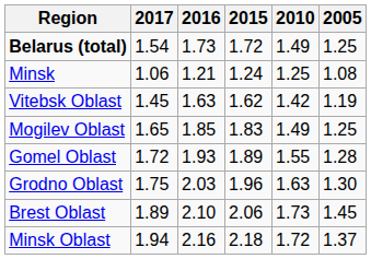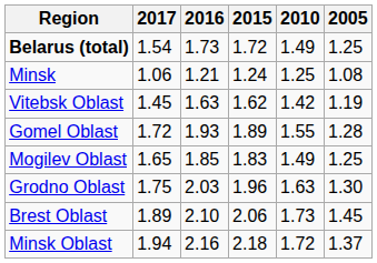 <table class="wikitable sortable">
 <tr>
 <th>Region</th>
 <th>2017</th>
 <th>2016</th>
 <th>2015</th>
 <th>2010</th>
 <th>2005</th>
 </tr>
 <tr>
 <td><strong>Belarus (total)</strong></td>
 <td>1.54</td>
 <td>1.73</td>
 <td>1.72</td>
 <td>1.49</td>
 <td>1.25</td>
 </tr>
 <tr>
 <td><a href='#'>Minsk</a></td>
 <td>1.06</td>
 <td>1.21</td>
 <td>1.24</td>
 <td>1.25</td>
 <td>1.08</td>
 </tr>
 <tr>
 <td><a href='#'>Vitebsk Oblast</a></td>
 <td>1.45</td>
 <td>1.63</td>
 <td>1.62</td>
 <td>1.42</td>
 <td>1.19</td>
 </tr>
 <tr>
+<td><a href='#'>Gomel Oblast</a></td>
+<td>1.72</td>
+<td>1.93</td>
+<td>1.89</td>
+<td>1.55</td>
+<td>1.28</td>
+</tr>
+<tr>
 <td><a href='#'>Mogilev Oblast</a></td>
 <td>1.65</td>
 <td>1.85</td>
 <td>1.83</td>
 <td>1.49</td>
 <td>1.25</td>
-</tr>
-<tr>
-<td><a href='#'>Gomel Oblast</a></td>
-<td>1.72</td>
-<td>1.93</td>
-<td>1.89</td>
-<td>1.55</td>
-<td>1.28</td>
 </tr>
 <tr>
 <td><a href='#'>Grodno Oblast</a></td>
 <td>1.75</td>
 <td>2.03</td>
 <td>1.96</td>
 <td>1.63</td>
 <td>1.30</td>
 </tr>
 <tr>
 <td><a href='#'>Brest Oblast</a></td>
 <td>1.89</td>
 <td>2.10</td>
 <td>2.06</td>
 <td>1.73</td>
 <td>1.45</td>
 </tr>
 <tr>
 <td><a href='#'>Minsk Oblast</a></td>
 <td>1.94</td>
 <td>2.16</td>
 <td>2.18</td>
 <td>1.72</td>
 <td>1.37</td>
 </tr>
 </table>
